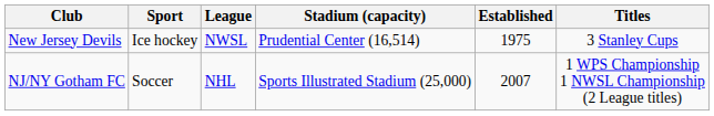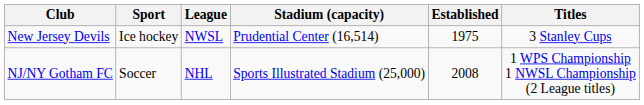 <table class="wikitable">
 <tr>
 <th>Club</th>
 <th>Sport</th>
 <th>League</th>
 <th>Stadium (capacity)</th>
 <th>Established</th>
 <th>Titles</th>
 </tr>
 <tr>
 <td><a href='#'>New Jersey Devils</a></td>
 <td>Ice hockey</td>
 <td><a href='#'>NWSL</a></td>
 <td><a href='#'>Prudential Center</a> (16,514)</td>
 <td style="text-align:center;">1975</td>
 <td style="text-align:center;">3 <a href='#'>Stanley Cups</a></td>
 </tr>
 <tr>
 <td><a href='#'>NJ/NY Gotham FC</a></td>
 <td>Soccer</td>
 <td><a href='#'>NHL</a></td>
 <td><a href='#'>Sports Illustrated Stadium</a> (25,000)</td>
-<td style="text-align:center;">2007</td>
+<td style="text-align:center;">2008</td>
 <td style="text-align:center;">1 <a href='#'>WPS Championship</a><br>1 <a href='#'>NWSL Championship</a><br> (2 League titles)</td>
 </tr>
 </table>
